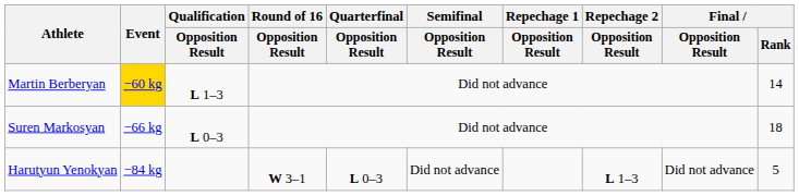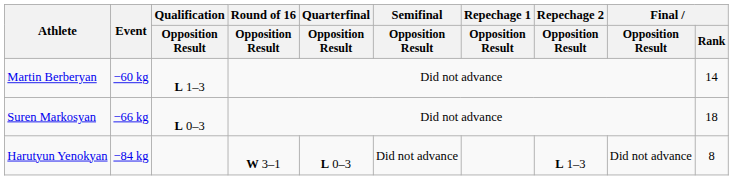 <table class="wikitable" style="font-size:90%">
 <tr>
 <th rowspan="2">Athlete</th>
 <th rowspan="2">Event</th>
 <th>Qualification</th>
 <th>Round of 16</th>
 <th>Quarterfinal</th>
 <th>Semifinal</th>
 <th>Repechage 1</th>
 <th>Repechage 2</th>
 <th colspan=2>Final / </th>
 </tr>
 <tr style="font-size: 95%">
 <th>Opposition<br>Result</th>
 <th>Opposition<br>Result</th>
 <th>Opposition<br>Result</th>
 <th>Opposition<br>Result</th>
 <th>Opposition<br>Result</th>
 <th>Opposition<br>Result</th>
 <th>Opposition<br>Result</th>
 <th>Rank</th>
 </tr>
 <tr align=center>
 <td align=left><a href='#'>Martin Berberyan</a></td>
-<td align=left style="background: gold;"><a href='#'>−60 kg</a></td>
+<td align=left><a href='#'>−60 kg</a></td>
 <td><br> <strong>L</strong> 1–3 <sup></sup></td>
 <td colspan=6>Did not advance</td>
 <td>14</td>
 </tr>
 <tr align=center>
 <td align=left><a href='#'>Suren Markosyan</a></td>
 <td align=left><a href='#'>−66 kg</a></td>
 <td><br> <strong>L</strong> 0–3 <sup></sup></td>
 <td colspan=6>Did not advance</td>
 <td>18</td>
 </tr>
 <tr align=center>
 <td align=left><a href='#'>Harutyun Yenokyan</a></td>
 <td align=left><a href='#'>−84 kg</a></td>
 <td></td>
 <td><br> <strong>W</strong> 3–1 <sup></sup></td>
 <td><br> <strong>L</strong> 0–3 <sup></sup></td>
 <td>Did not advance</td>
 <td></td>
 <td><br> <strong>L</strong> 1–3 <sup></sup></td>
 <td>Did not advance</td>
-<td>5</td>
+<td>8</td>
 </tr>
 </table>
